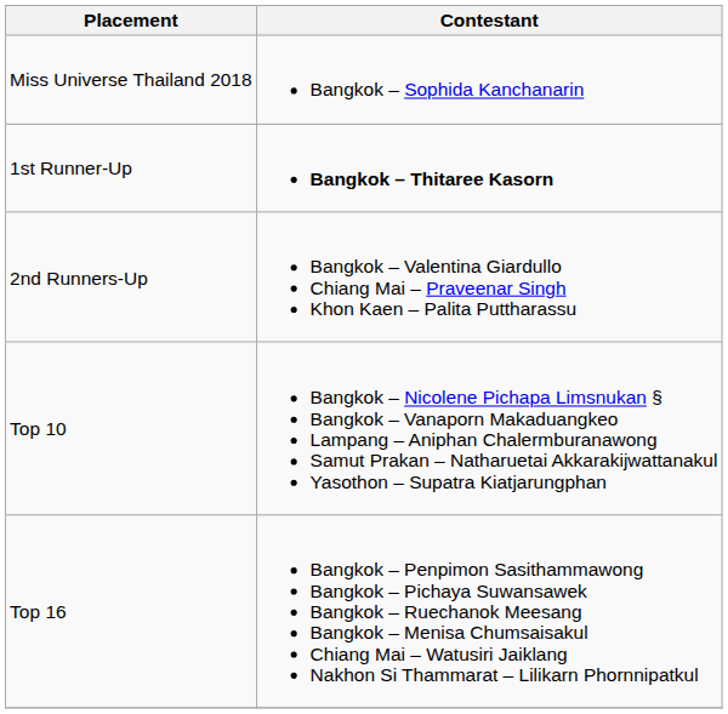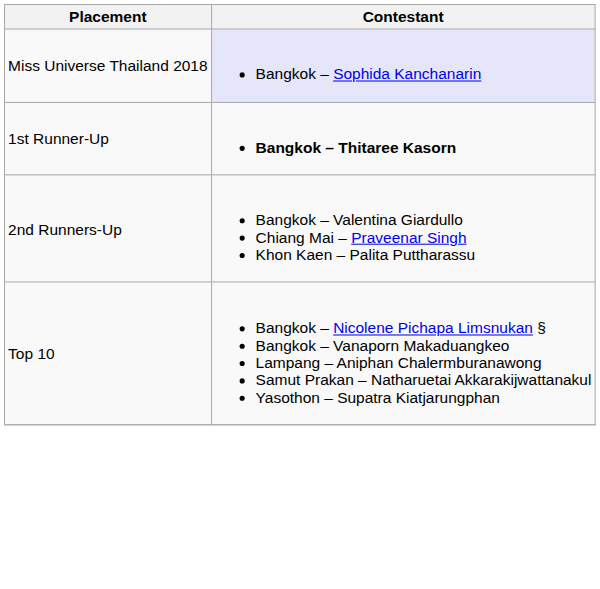 <table class="wikitable sortable" style="font-size: 95%;">
 <tr>
 <th>Placement</th>
 <th>Contestant</th>
 </tr>
 <tr>
 <td>Miss Universe Thailand 2018</td>
-<td><br><ul><li>Bangkok – <a href='#'>Sophida Kanchanarin</a></li></ul></td>
+<td style="background: lavender;"><br><ul><li>Bangkok – <a href='#'>Sophida Kanchanarin</a></li></ul></td>
 </tr>
 <tr>
 <td>1st Runner-Up</td>
 <td><strong><br><ul><li>Bangkok – Thitaree Kasorn</li></ul></strong></td>
 </tr>
 <tr>
 <td>2nd Runners-Up</td>
 <td><br><ul><li>Bangkok – Valentina Giardullo</li><li>Chiang Mai – <a href='#'>Praveenar Singh</a></li><li>Khon Kaen – Palita Puttharassu</li></ul></td>
 </tr>
 <tr>
 <td>Top 10</td>
 <td><br><ul><li>Bangkok – <a href='#'>Nicolene Pichapa Limsnukan</a> §</li><li>Bangkok – Vanaporn Makaduangkeo</li><li>Lampang – Aniphan Chalermburanawong</li><li>Samut Prakan – Natharuetai Akkarakijwattanakul</li><li>Yasothon – Supatra Kiatjarungphan</li></ul></td>
 </tr>
 <tr>
-<td>Top 16</td>
-<td><br><ul><li>Bangkok – Penpimon Sasithammawong</li><li>Bangkok – Pichaya Suwansawek</li><li>Bangkok – Ruechanok Meesang</li><li>Bangkok – Menisa Chumsaisakul</li><li>Chiang Mai – Watusiri Jaiklang</li><li>Nakhon Si Thammarat – Lilikarn Phornnipatkul</li></ul></td>
-</tr>
-<tr>
 </tr>
 </table>
